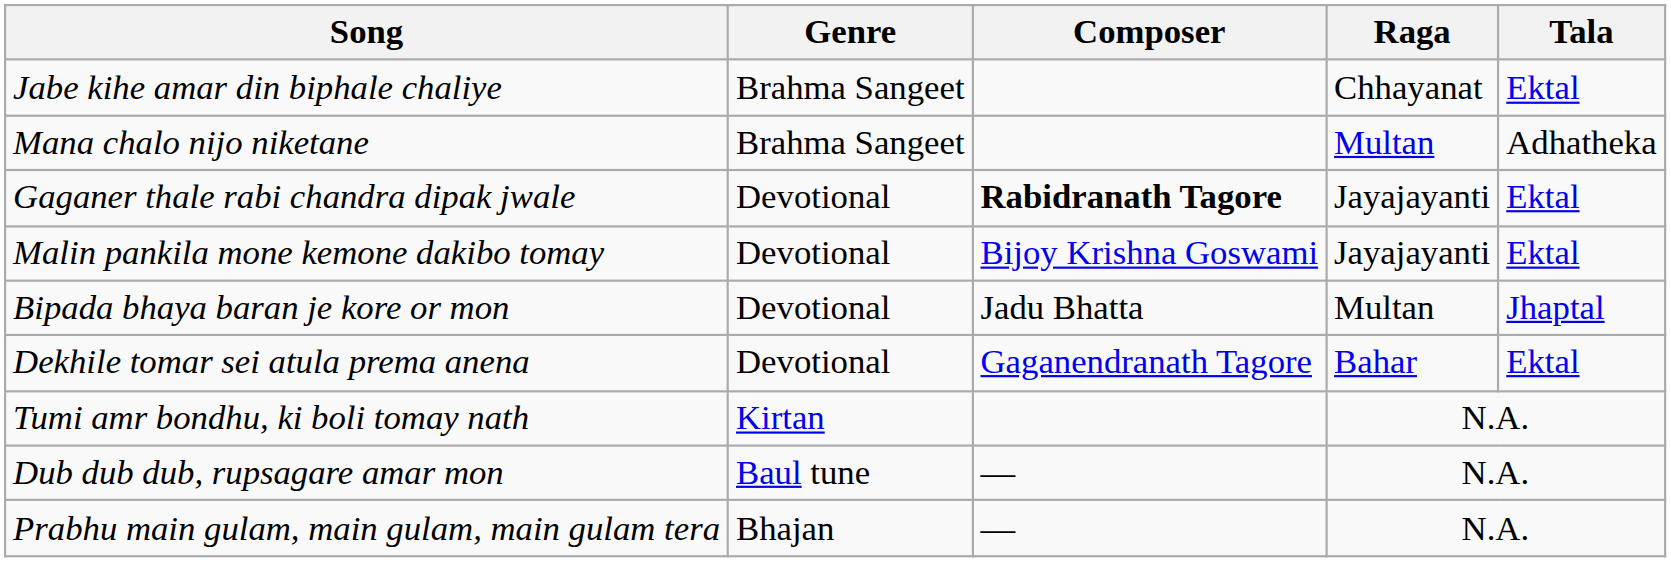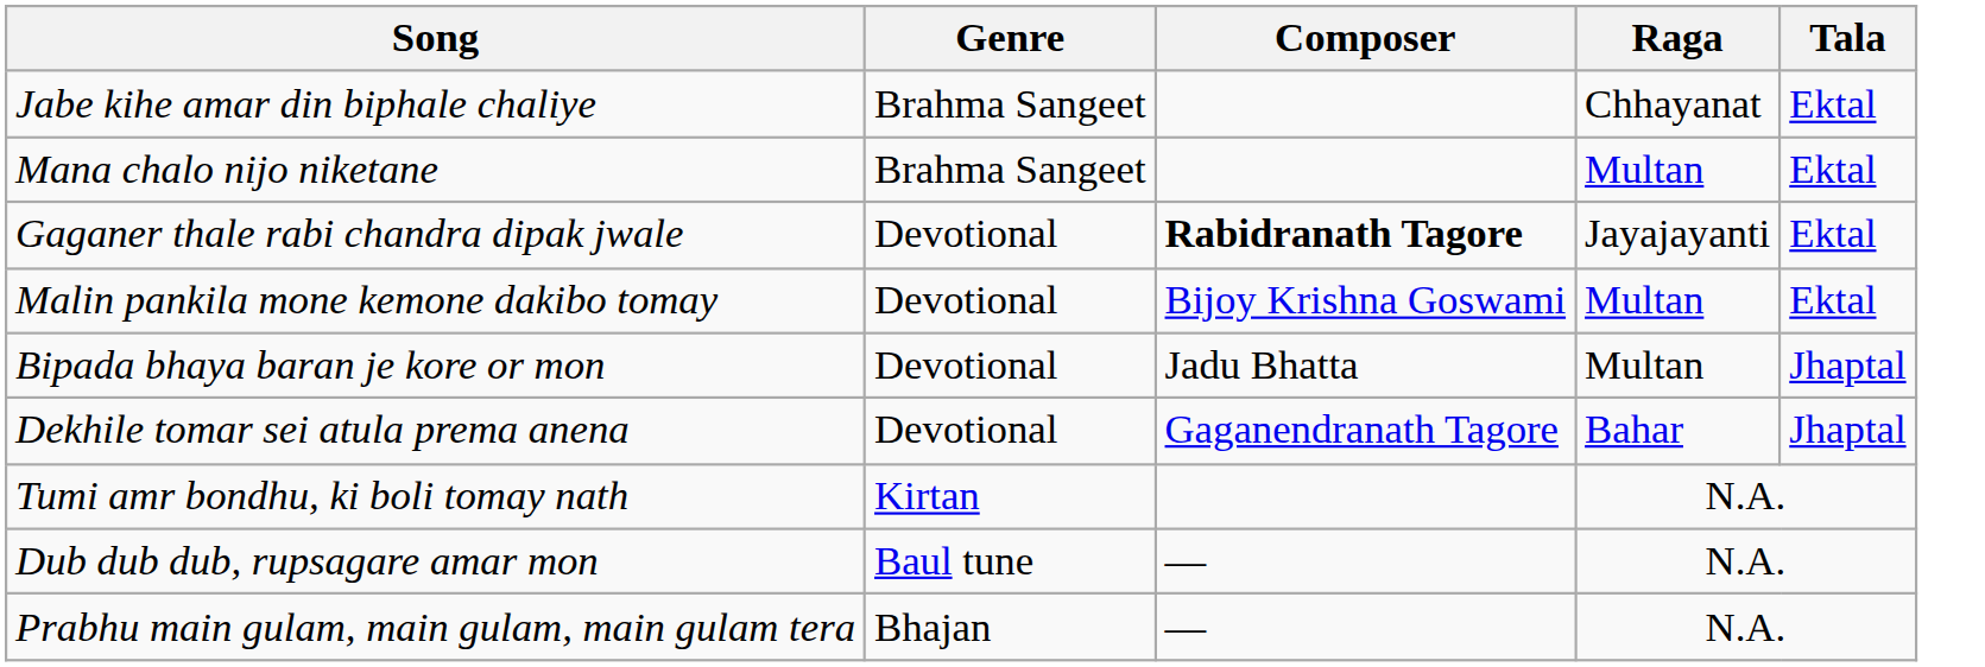 <table class="wikitable">
 <tr>
 <th>Song</th>
 <th>Genre</th>
 <th>Composer</th>
 <th>Raga</th>
 <th>Tala</th>
 </tr>
 <tr>
 <td><em>Jabe kihe amar din biphale chaliye</em> </td>
 <td>Brahma Sangeet</td>
 <td></td>
 <td>Chhayanat</td>
 <td><a href='#'>Ektal</a></td>
 </tr>
 <tr>
 <td><em>Mana chalo nijo niketane</em> </td>
 <td>Brahma Sangeet</td>
 <td></td>
 <td><a href='#'>Multan</a></td>
-<td>Adhatheka</td>
+<td><a href='#'>Ektal</a></td>
 </tr>
 <tr>
 <td><em>Gaganer thale rabi chandra dipak jwale</em> </td>
 <td>Devotional</td>
 <td><strong>Rabidranath Tagore</strong></td>
 <td>Jayajayanti</td>
 <td><a href='#'>Ektal</a></td>
 </tr>
 <tr>
 <td><em>Malin pankila mone kemone dakibo tomay</em> </td>
 <td>Devotional</td>
 <td><a href='#'>Bijoy Krishna Goswami</a></td>
-<td>Jayajayanti</td>
+<td><a href='#'>Multan</a></td>
 <td><a href='#'>Ektal</a></td>
 </tr>
 <tr>
 <td><em>Bipada bhaya baran je kore or mon</em> </td>
 <td>Devotional</td>
 <td>Jadu Bhatta</td>
 <td>Multan</td>
 <td><a href='#'>Jhaptal</a></td>
 </tr>
 <tr>
 <td><em>Dekhile tomar sei atula prema anena</em> </td>
 <td>Devotional</td>
 <td><a href='#'>Gaganendranath Tagore</a></td>
 <td><a href='#'>Bahar</a></td>
-<td><a href='#'>Ektal</a></td>
+<td><a href='#'>Jhaptal</a></td>
 </tr>
 <tr>
 <td><em>Tumi amr bondhu, ki boli tomay nath</em> </td>
 <td><a href='#'>Kirtan</a></td>
 <td></td>
 <td colspan="2" style="text-align:center;">N.A.</td>
 </tr>
 <tr>
 <td><em>Dub dub dub, rupsagare amar mon</em> </td>
 <td><a href='#'>Baul</a> tune</td>
 <td>—</td>
 <td colspan="2" style="text-align:center;">N.A.</td>
 </tr>
 <tr>
 <td><em>Prabhu main gulam, main gulam, main gulam tera</em> </td>
 <td>Bhajan</td>
 <td>—</td>
 <td colspan="2" style="text-align:center;">N.A.</td>
 </tr>
 </table>
